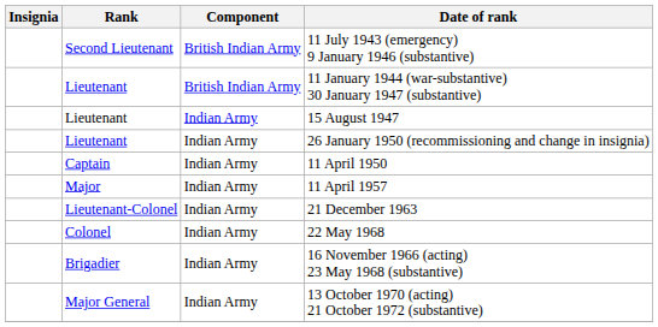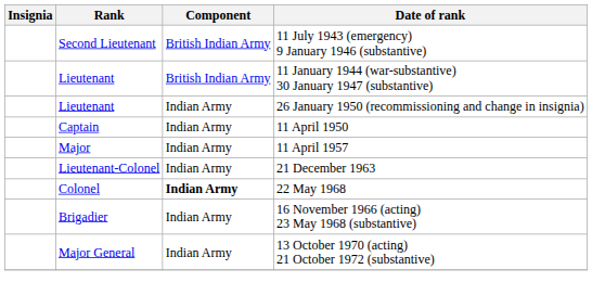 <table class="wikitable" style="background:white">
 <tr>
 <th>Insignia</th>
 <th>Rank</th>
 <th>Component</th>
 <th>Date of rank</th>
 </tr>
 <tr>
 <td align="center"></td>
 <td><a href='#'>Second Lieutenant</a></td>
 <td><a href='#'>British Indian Army</a></td>
 <td>11 July 1943 (emergency)<br>9 January 1946 (substantive)</td>
 </tr>
 <tr>
 <td align="center"></td>
 <td><a href='#'>Lieutenant</a></td>
 <td><a href='#'>British Indian Army</a></td>
 <td>11 January 1944 (war-substantive)<br>30 January 1947 (substantive)</td>
-</tr>
-<tr>
-<td align="center"></td>
-<td>Lieutenant</td>
-<td><a href='#'>Indian Army</a></td>
-<td>15 August 1947</td>
 </tr>
 <tr>
 <td align="center"></td>
 <td><a href='#'>Lieutenant</a></td>
 <td>Indian Army</td>
 <td>26 January 1950 (recommissioning and change in insignia)</td>
 </tr>
 <tr>
 <td align="center"></td>
 <td><a href='#'>Captain</a></td>
 <td>Indian Army</td>
 <td>11 April 1950</td>
 </tr>
 <tr>
 <td align="center"></td>
 <td><a href='#'>Major</a></td>
 <td>Indian Army</td>
 <td>11 April 1957</td>
 </tr>
 <tr>
 <td align="center"></td>
 <td><a href='#'>Lieutenant-Colonel</a></td>
 <td>Indian Army</td>
 <td>21 December 1963</td>
 </tr>
 <tr>
 <td align="center"></td>
 <td><a href='#'>Colonel</a></td>
-<td>Indian Army</td>
+<td><strong>Indian Army</strong></td>
 <td>22 May 1968</td>
 </tr>
 <tr>
 <td align="center"></td>
 <td><a href='#'>Brigadier</a></td>
 <td>Indian Army</td>
 <td>16 November 1966 (acting)<br>23 May 1968 (substantive)</td>
 </tr>
 <tr>
 <td align="center"></td>
 <td><a href='#'>Major General</a></td>
 <td>Indian Army</td>
 <td>13 October 1970 (acting)<br>21 October 1972 (substantive)</td>
 </tr>
 <tr>
 </tr>
 </table>
